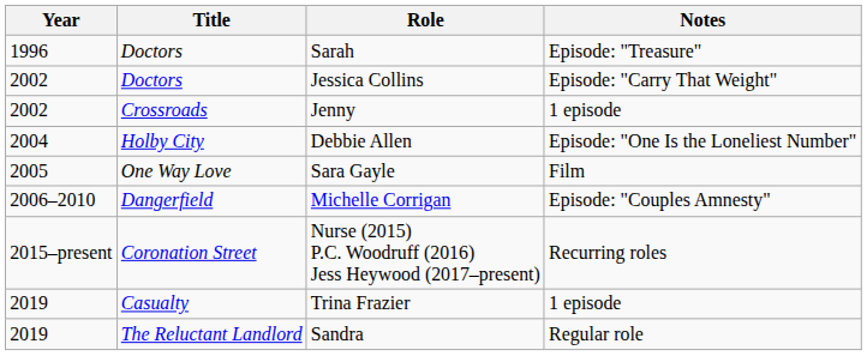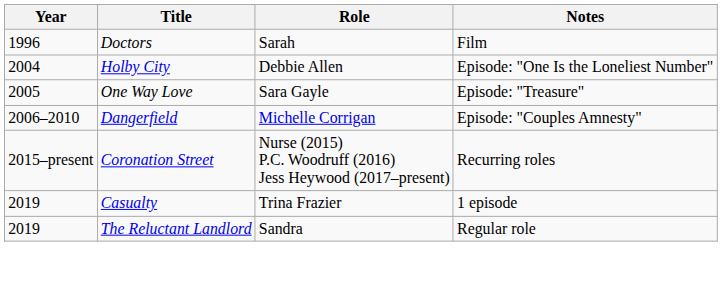 <table class="wikitable">
 <tr>
 <th>Year</th>
 <th>Title</th>
 <th>Role</th>
 <th>Notes</th>
 </tr>
 <tr>
 <td>1996</td>
 <td><em>Doctors</em></td>
 <td>Sarah</td>
-<td>Episode: "Treasure"</td>
-</tr>
-<tr>
-<td>2002</td>
-<td><em><a href='#'>Doctors</a></em></td>
-<td>Jessica Collins</td>
-<td>Episode: "Carry That Weight"</td>
-</tr>
-<tr>
-<td>2002</td>
-<td><em><a href='#'>Crossroads</a></em></td>
-<td>Jenny</td>
-<td>1 episode</td>
+<td>Film</td>
 </tr>
 <tr>
 <td>2004</td>
 <td><em><a href='#'>Holby City</a></em></td>
 <td>Debbie Allen</td>
 <td>Episode: "One Is the Loneliest Number"</td>
 </tr>
 <tr>
 <td>2005</td>
 <td><em>One Way Love</em></td>
 <td>Sara Gayle</td>
-<td>Film</td>
+<td>Episode: "Treasure"</td>
 </tr>
 <tr>
 <td>2006–2010</td>
 <td><em><a href='#'>Dangerfield</a></em></td>
 <td><a href='#'>Michelle Corrigan</a></td>
 <td>Episode: "Couples Amnesty"</td>
 </tr>
 <tr>
 <td>2015–present</td>
 <td><em><a href='#'>Coronation Street</a></em></td>
 <td>Nurse (2015)<br>P.C. Woodruff (2016)<br>Jess Heywood (2017–present)</td>
 <td>Recurring roles</td>
 </tr>
 <tr>
 <td>2019</td>
 <td><em><a href='#'>Casualty</a></em></td>
 <td>Trina Frazier</td>
 <td>1 episode</td>
 </tr>
 <tr>
 <td>2019</td>
 <td><em><a href='#'>The Reluctant Landlord</a></em></td>
 <td>Sandra</td>
 <td>Regular role</td>
 </tr>
 </table>
